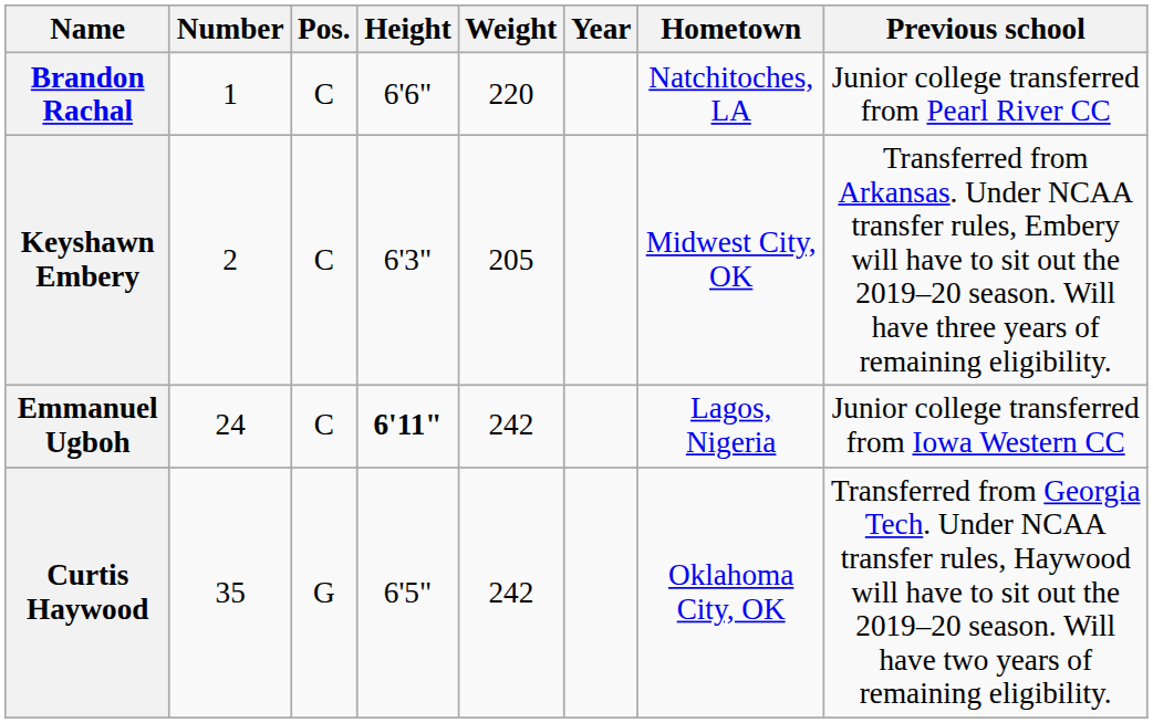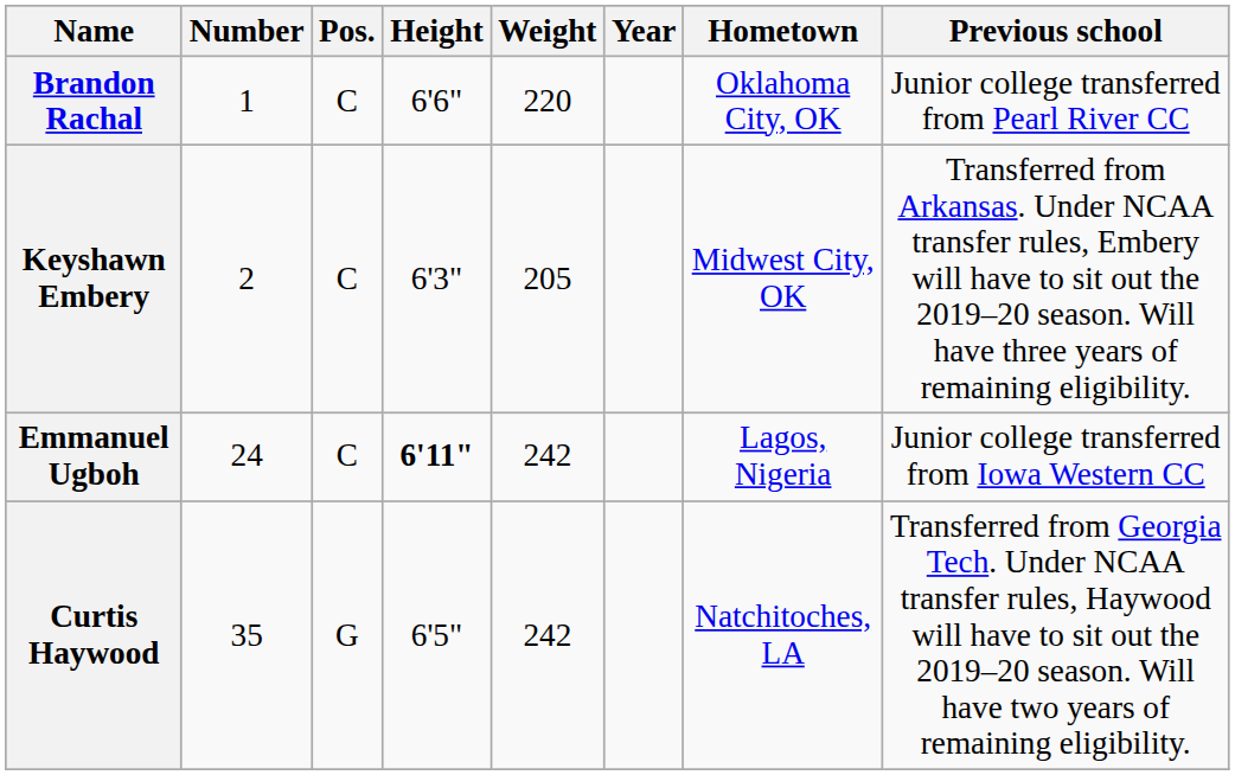 <table class="wikitable sortable" style="text-align:center;">
 <tr>
 <th scope="col">Name</th>
 <th scope="col">Number</th>
 <th scope="col">Pos.</th>
 <th scope="col">Height</th>
 <th scope="col">Weight</th>
 <th scope="col">Year</th>
 <th scope="col">Hometown</th>
 <th scope="col" class="unsortable">Previous school</th>
 </tr>
 <tr>
 <th scope="row"><a href='#'>Brandon Rachal</a></th>
 <td>1</td>
 <td>C</td>
 <td>6'6"</td>
 <td>220</td>
 <td></td>
-<td><a href='#'>Natchitoches, LA</a></td>
+<td><a href='#'>Oklahoma City, OK</a></td>
 <td>Junior college transferred from <a href='#'>Pearl River CC</a></td>
 </tr>
 <tr>
 <th scope="row">Keyshawn Embery</th>
 <td>2</td>
 <td>C</td>
 <td>6'3"</td>
 <td>205</td>
 <td></td>
 <td><a href='#'>Midwest City, OK</a></td>
 <td>Transferred from <a href='#'>Arkansas</a>. Under NCAA transfer rules, Embery will have to sit out the 2019–20 season. Will have three years of remaining eligibility.</td>
 </tr>
 <tr>
 <th scope="row">Emmanuel Ugboh</th>
 <td>24</td>
 <td>C</td>
 <td><strong>6'11"</strong></td>
 <td>242</td>
 <td></td>
 <td><a href='#'>Lagos, Nigeria</a></td>
 <td>Junior college transferred from <a href='#'>Iowa Western CC</a></td>
 </tr>
 <tr>
 <th scope="row">Curtis Haywood</th>
 <td>35</td>
 <td>G</td>
 <td>6'5"</td>
 <td>242</td>
 <td></td>
-<td><a href='#'>Oklahoma City, OK</a></td>
+<td><a href='#'>Natchitoches, LA</a></td>
 <td>Transferred from <a href='#'>Georgia Tech</a>. Under NCAA transfer rules, Haywood will have to sit out the 2019–20 season. Will have two years of remaining eligibility.</td>
 </tr>
 </table>
